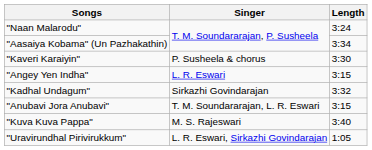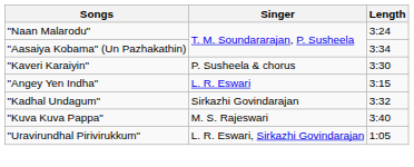 <table class="wikitable" style="font-size:95%;">
 <tr>
 <th>Songs</th>
 <th>Singer</th>
 <th>Length</th>
 </tr>
 <tr>
 <td>"Naan Malarodu"</td>
 <td rowspan=2><a href='#'>T. M. Soundararajan</a>, <a href='#'>P. Susheela</a></td>
 <td>3:24</td>
 </tr>
 <tr>
 <td>"Aasaiya Kobama" (Un Pazhakathin)</td>
 <td>3:34</td>
 </tr>
 <tr>
 <td>"Kaveri Karaiyin"</td>
 <td>P. Susheela & chorus</td>
 <td>3:30</td>
 </tr>
 <tr>
 <td>"Angey Yen Indha"</td>
 <td><a href='#'>L. R. Eswari</a></td>
 <td>3:15</td>
 </tr>
 <tr>
 <td>"Kadhal Undagum"</td>
 <td>Sirkazhi Govindarajan</td>
 <td>3:32</td>
 </tr>
 <tr>
-<td>"Anubavi Jora Anubavi"</td>
-<td>T. M. Soundararajan, L. R. Eswari</td>
-<td>3:15</td>
-</tr>
-<tr>
 <td>"Kuva Kuva Pappa"</td>
 <td>M. S. Rajeswari</td>
 <td>3:40</td>
 </tr>
 <tr>
 <td>"Uravirundhal Pirivirukkum"</td>
 <td>L. R. Eswari, <a href='#'>Sirkazhi Govindarajan</a></td>
 <td>1:05</td>
 </tr>
 </table>
